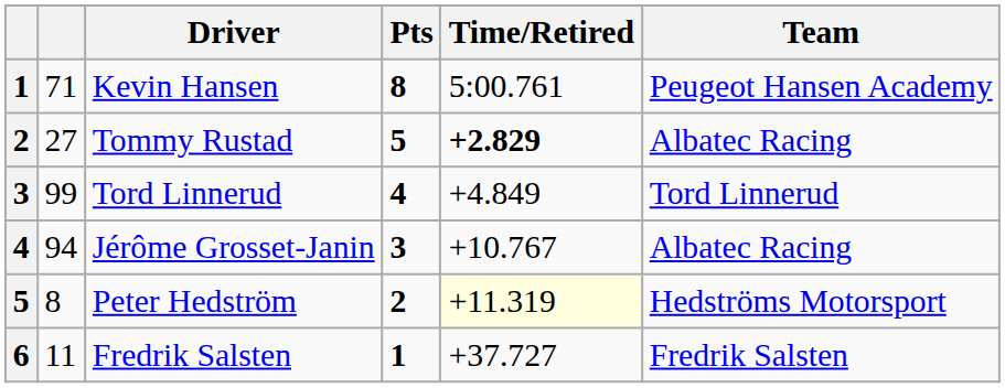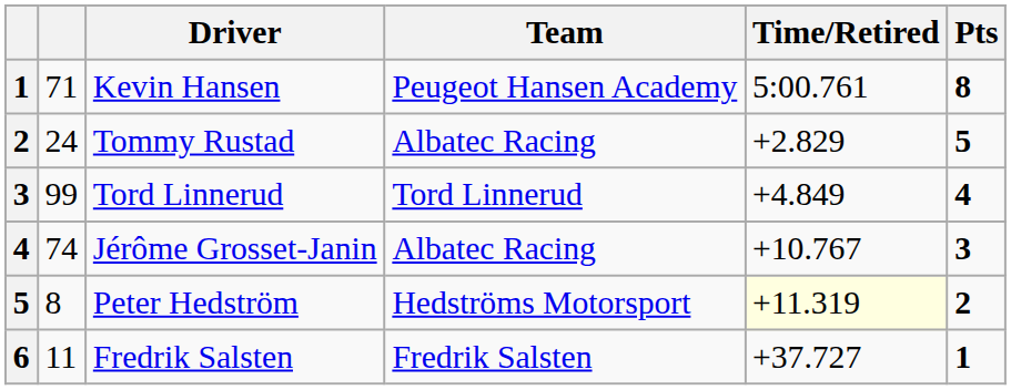 <table class=wikitable style="font-size:95%">
 <tr>
 <th></th>
 <th></th>
 <th>Driver</th>
+<th>Team</th>
+<th>Time/Retired</th>
 <th>Pts</th>
-<th>Time/Retired</th>
-<th>Team</th>
 </tr>
 <tr>
 <th>1</th>
 <td>71</td>
 <td> <a href='#'>Kevin Hansen</a></td>
+<td><a href='#'>Peugeot Hansen Academy</a></td>
+<td>5:00.761</td>
 <td><strong>8</strong></td>
-<td>5:00.761</td>
-<td><a href='#'>Peugeot Hansen Academy</a></td>
 </tr>
 <tr>
 <th>2</th>
-<td>27</td>
+<td>24</td>
 <td> <a href='#'>Tommy Rustad</a></td>
+<td><a href='#'>Albatec Racing</a></td>
+<td>+2.829</td>
 <td><strong>5</strong></td>
-<td><strong>+2.829</strong></td>
-<td><a href='#'>Albatec Racing</a></td>
 </tr>
 <tr>
 <th>3</th>
 <td>99</td>
 <td> <a href='#'>Tord Linnerud</a></td>
+<td><a href='#'>Tord Linnerud</a></td>
+<td>+4.849</td>
 <td><strong>4</strong></td>
-<td>+4.849</td>
-<td><a href='#'>Tord Linnerud</a></td>
 </tr>
 <tr>
 <th>4</th>
-<td>94</td>
+<td>74</td>
 <td> <a href='#'>Jérôme Grosset-Janin</a></td>
+<td><a href='#'>Albatec Racing</a></td>
+<td>+10.767</td>
 <td><strong>3</strong></td>
-<td>+10.767</td>
-<td><a href='#'>Albatec Racing</a></td>
 </tr>
 <tr>
 <th>5</th>
 <td>8</td>
 <td> <a href='#'>Peter Hedström</a></td>
+<td><a href='#'>Hedströms Motorsport</a></td>
+<td style="background: lightyellow;">+11.319</td>
 <td><strong>2</strong></td>
-<td style="background: lightyellow;">+11.319</td>
-<td><a href='#'>Hedströms Motorsport</a></td>
 </tr>
 <tr>
 <th>6</th>
 <td>11</td>
 <td> <a href='#'>Fredrik Salsten</a></td>
+<td><a href='#'>Fredrik Salsten</a></td>
+<td>+37.727</td>
 <td><strong>1</strong></td>
-<td>+37.727</td>
-<td><a href='#'>Fredrik Salsten</a></td>
 </tr>
 </table>
